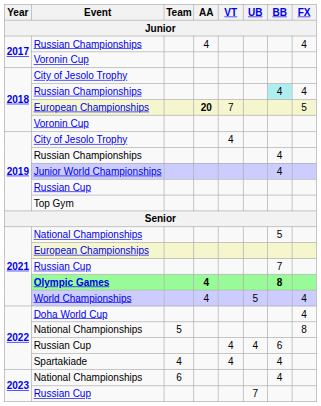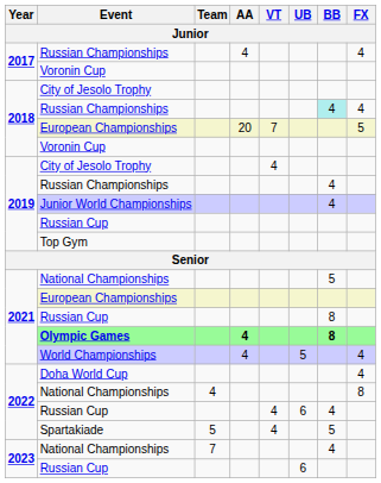 <table class="wikitable" style="text-align:center; font-size:95%;">
 <tr>
 <th align="center">Year</th>
 <th align="center">Event</th>
 <th style="width:30px;">Team</th>
 <th style="width:30px;">AA</th>
 <th style="width:30px;"><a href='#'>VT</a></th>
 <th style="width:30px;"><a href='#'>UB</a></th>
 <th style="width:30px;"><a href='#'>BB</a></th>
 <th style="width:30px;"><a href='#'>FX</a></th>
 </tr>
 <tr>
 <th colspan="8"><strong>Junior</strong></th>
 </tr>
 <tr>
 <td rowspan="2"><strong><a href='#'>2017</a></strong></td>
 <td align=left><a href='#'>Russian Championships</a></td>
 <td></td>
 <td>4</td>
 <td></td>
 <td></td>
 <td></td>
 <td>4</td>
 </tr>
 <tr>
 <td align=left><a href='#'>Voronin Cup</a></td>
 <td></td>
 <td></td>
 <td></td>
 <td></td>
 <td></td>
 <td></td>
 </tr>
 <tr>
 <td rowspan="4"><strong><a href='#'>2018</a></strong></td>
 <td align=left><a href='#'>City of Jesolo Trophy</a></td>
 <td></td>
 <td></td>
 <td></td>
 <td></td>
 <td></td>
 <td></td>
 </tr>
 <tr>
 <td align=left><a href='#'>Russian Championships</a></td>
 <td></td>
 <td></td>
 <td></td>
 <td></td>
 <td style="background: paleturquoise;">4</td>
 <td>4</td>
 </tr>
 <tr bgcolor=#F5F6CE>
 <td align=left><a href='#'>European Championships</a></td>
 <td></td>
-<td><strong>20</strong></td>
+<td>20</td>
 <td>7</td>
 <td></td>
 <td></td>
 <td>5</td>
 </tr>
 <tr>
 <td align=left><a href='#'>Voronin Cup</a></td>
 <td></td>
 <td></td>
 <td></td>
 <td></td>
 <td></td>
 <td></td>
 </tr>
 <tr>
 <td rowspan="5"><strong><a href='#'>2019</a></strong></td>
 <td align=left><a href='#'>City of Jesolo Trophy</a></td>
 <td></td>
 <td></td>
 <td>4</td>
 <td></td>
 <td></td>
 <td></td>
 </tr>
 <tr>
 <td align=left>Russian Championships</td>
 <td></td>
 <td></td>
 <td></td>
 <td></td>
 <td>4</td>
 <td></td>
 </tr>
 <tr style="background:#ccf;">
 <td align=left><a href='#'>Junior World Championships</a></td>
 <td></td>
 <td></td>
 <td></td>
 <td></td>
 <td>4</td>
 <td></td>
 </tr>
 <tr>
 <td align=left><a href='#'>Russian Cup</a></td>
 <td></td>
 <td></td>
 <td></td>
 <td></td>
 <td></td>
 <td></td>
 </tr>
 <tr>
 <td align=left>Top Gym</td>
 <td></td>
 <td></td>
 <td></td>
 <td></td>
 <td></td>
 <td></td>
 </tr>
 <tr>
 <th colspan="8"><strong>Senior</strong></th>
 </tr>
 <tr>
 <td rowspan="5"><strong><a href='#'>2021</a></strong></td>
 <td align=left><a href='#'>National Championships</a></td>
 <td></td>
 <td></td>
 <td></td>
 <td></td>
 <td>5</td>
 <td></td>
 </tr>
 <tr bgcolor=#F5F6CE>
 <td align=left><a href='#'>European Championships</a></td>
 <td></td>
 <td></td>
 <td></td>
 <td></td>
 <td></td>
 <td></td>
 </tr>
 <tr>
 <td align=left><a href='#'>Russian Cup</a></td>
 <td></td>
 <td></td>
 <td></td>
 <td></td>
-<td>7</td>
+<td>8</td>
 <td></td>
 </tr>
 <tr bgcolor=98FB98>
 <td align=left><strong><a href='#'>Olympic Games</a></strong></td>
 <td></td>
 <td><strong>4</strong></td>
 <td></td>
 <td></td>
 <td><strong>8</strong></td>
 <td></td>
 </tr>
 <tr bgcolor=#CCCCFF>
 <td align=left><a href='#'>World Championships</a></td>
 <td></td>
 <td>4</td>
 <td></td>
 <td>5</td>
 <td></td>
 <td>4</td>
 </tr>
 <tr>
 <td rowspan="4"><strong><a href='#'>2022</a></strong></td>
 <td align=left><a href='#'>Doha World Cup</a></td>
 <td></td>
 <td></td>
 <td></td>
 <td></td>
 <td></td>
 <td>4</td>
 </tr>
 <tr>
 <td align=left>National Championships</td>
-<td>5</td>
+<td>4</td>
 <td></td>
 <td></td>
 <td></td>
 <td></td>
 <td>8</td>
 </tr>
 <tr>
 <td align=left>Russian Cup</td>
 <td></td>
 <td></td>
 <td>4</td>
+<td>6</td>
 <td>4</td>
-<td>6</td>
 <td></td>
 </tr>
 <tr>
 <td align=left>Spartakiade</td>
-<td>4</td>
+<td>5</td>
 <td></td>
 <td>4</td>
 <td></td>
-<td>4</td>
+<td>5</td>
 <td></td>
 </tr>
 <tr>
 <td rowspan="2"><strong><a href='#'>2023</a></strong></td>
 <td align=left>National Championships</td>
-<td>6</td>
+<td>7</td>
 <td></td>
 <td></td>
 <td></td>
 <td>4</td>
 <td></td>
 </tr>
 <tr>
 <td align=left><a href='#'>Russian Cup</a></td>
 <td></td>
 <td></td>
 <td></td>
-<td>7</td>
+<td>6</td>
 <td></td>
 <td></td>
 </tr>
 </table>
